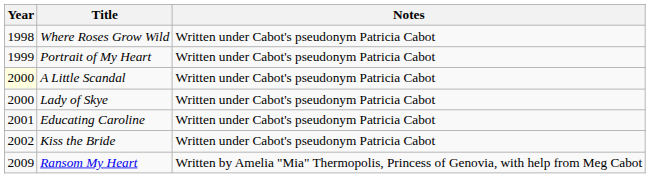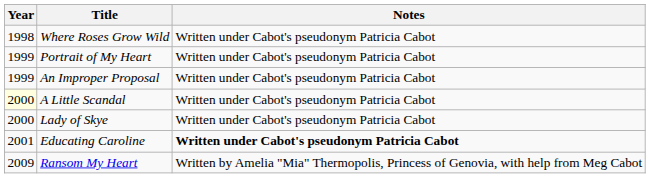 <table class="wikitable sortable">
 <tr>
 <th>Year</th>
 <th>Title</th>
 <th>Notes</th>
 </tr>
 <tr>
 <td>1998</td>
 <td><em>Where Roses Grow Wild</em></td>
 <td>Written under Cabot's pseudonym Patricia Cabot</td>
 </tr>
 <tr>
 <td>1999</td>
 <td><em>Portrait of My Heart</em></td>
 <td>Written under Cabot's pseudonym Patricia Cabot</td>
 </tr>
 <tr>
+<td>1999</td>
+<td><em>An Improper Proposal</em></td>
+<td>Written under Cabot's pseudonym Patricia Cabot</td>
+</tr>
+<tr>
 <td style="background: lightyellow;">2000</td>
 <td><em>A Little Scandal</em></td>
 <td>Written under Cabot's pseudonym Patricia Cabot</td>
 </tr>
 <tr>
 <td>2000</td>
 <td><em>Lady of Skye</em></td>
 <td>Written under Cabot's pseudonym Patricia Cabot</td>
 </tr>
 <tr>
 <td>2001</td>
 <td><em>Educating Caroline</em></td>
-<td>Written under Cabot's pseudonym Patricia Cabot</td>
-</tr>
-<tr>
-<td>2002</td>
-<td><em>Kiss the Bride</em></td>
-<td>Written under Cabot's pseudonym Patricia Cabot</td>
+<td><strong>Written under Cabot's pseudonym Patricia Cabot</strong></td>
 </tr>
 <tr>
 <td>2009</td>
 <td><em><a href='#'>Ransom My Heart</a></em></td>
 <td>Written by Amelia "Mia" Thermopolis, Princess of Genovia, with help from Meg Cabot</td>
 </tr>
 </table>
